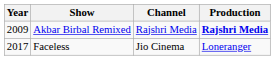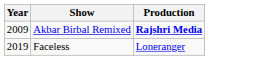 <table class="wikitable">
 <tr>
 <th>Year</th>
 <th>Show</th>
-<th>Channel</th>
 <th>Production</th>
 </tr>
 <tr>
 <td>2009</td>
 <td><a href='#'>Akbar Birbal Remixed</a></td>
-<td><a href='#'>Rajshri Media</a></td>
 <td><strong><a href='#'>Rajshri Media</a></strong></td>
 </tr>
 <tr>
-<td>2017</td>
+<td>2019</td>
 <td>Faceless</td>
-<td>Jio Cinema</td>
 <td><a href='#'>Loneranger</a></td>
 </tr>
 </table>
